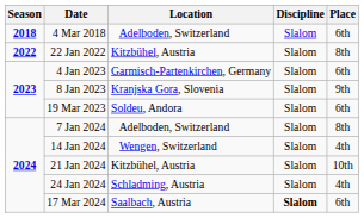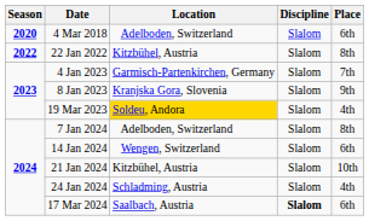 <table class="wikitable" style="text-align:center; font-size:95%;">
 <tr>
 <th>Season</th>
 <th>Date</th>
 <th>Location</th>
 <th>Discipline</th>
 <th>Place</th>
 </tr>
 <tr>
-<td><strong><a href='#'>2018</a></strong></td>
+<td><strong><a href='#'>2020</a></strong></td>
 <td align=right>4 Mar 2018</td>
 <td align=left>   <a href='#'>Adelboden</a>, Switzerland</td>
 <td><a href='#'>Slalom</a></td>
 <td>6th</td>
 </tr>
 <tr>
 <td><strong><a href='#'>2022</a></strong></td>
 <td align=right>22 Jan 2022</td>
 <td align=left> <a href='#'>Kitzbühel</a>, Austria</td>
 <td>Slalom</td>
 <td>8th</td>
 </tr>
 <tr>
 <td rowspan=3><strong><a href='#'>2023</a></strong></td>
 <td align=right>4 Jan 2023</td>
 <td align=left> <a href='#'>Garmisch-Partenkirchen</a>, Germany</td>
 <td>Slalom</td>
-<td>6th</td>
+<td>7th</td>
 </tr>
 <tr>
 <td align=right>8 Jan 2023</td>
 <td align=left> <a href='#'>Kranjska Gora</a>, Slovenia</td>
 <td>Slalom</td>
 <td>9th</td>
 </tr>
 <tr>
 <td align=right>19 Mar 2023</td>
-<td align=left> <a href='#'>Soldeu</a>, Andora</td>
+<td align=left style="background: gold;"> <a href='#'>Soldeu</a>, Andora</td>
 <td>Slalom</td>
-<td>6th</td>
+<td>4th</td>
 </tr>
 <tr>
 <td rowspan=5><strong><a href='#'>2024</a></strong></td>
 <td align=right>7 Jan 2024</td>
 <td align=left>   Adelboden, Switzerland</td>
 <td>Slalom</td>
 <td>8th</td>
 </tr>
 <tr>
 <td align=right>14 Jan 2024</td>
 <td align=left>   <a href='#'>Wengen</a>, Switzerland</td>
 <td>Slalom</td>
-<td>4th</td>
+<td>6th</td>
 </tr>
 <tr>
 <td align=right>21 Jan 2024</td>
 <td align=left> Kitzbühel, Austria</td>
 <td>Slalom</td>
 <td>10th</td>
 </tr>
 <tr>
 <td align=right>24 Jan 2024</td>
 <td align=left> <a href='#'>Schladming</a>, Austria</td>
 <td>Slalom</td>
 <td>4th</td>
 </tr>
 <tr>
 <td align=right>17 Mar 2024</td>
 <td align=left> <a href='#'>Saalbach</a>, Austria</td>
 <td><strong>Slalom</strong></td>
 <td>6th</td>
 </tr>
 </table>
